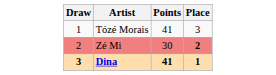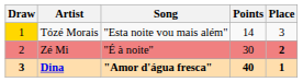 <table class="sortable wikitable" style="margin: 1em auto 1em auto; text-align:center">
 <tr>
 <th>Draw</th>
 <th>Artist</th>
+<th>Song</th>
 <th>Points</th>
 <th>Place</th>
 </tr>
 <tr>
-<td>1</td>
+<td style="background: gold;">1</td>
 <td align="left">Tózé Morais</td>
-<td>41</td>
+<td align="left">"Esta noite vou mais além"</td>
+<td>14</td>
 <td>3</td>
 </tr>
 <tr bgcolor="#F08080">
 <td>2</td>
 <td align="left">Zé Mi</td>
+<td align="left">"É à noite"</td>
 <td>30</td>
 <td><strong>2</strong></td>
 </tr>
 <tr style="font-weight:bold;background:navajowhite;">
 <td>3</td>
 <td align="left"><a href='#'>Dina</a></td>
-<td>41</td>
+<td align="left">"Amor d'água fresca"</td>
+<td>40</td>
 <td>1</td>
 </tr>
 </table>
